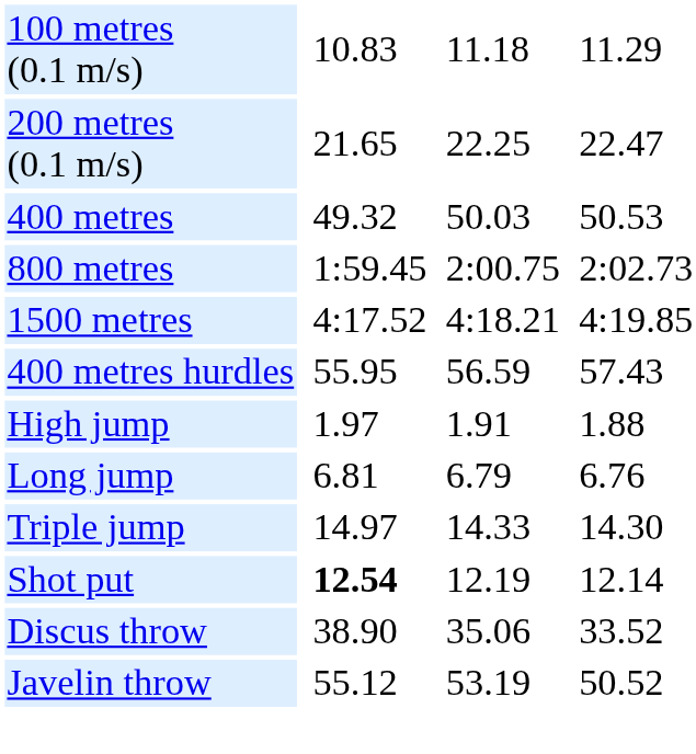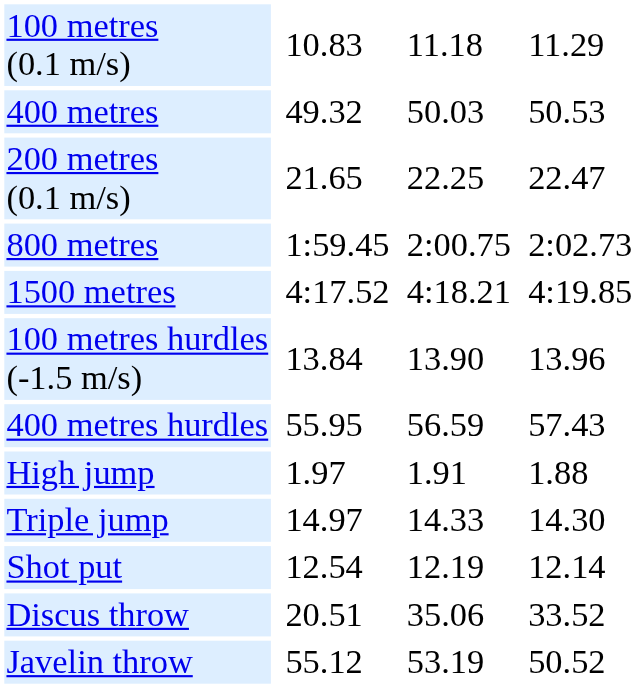 <table>
 <tr>
 <td bgcolor = DDEEFF><a href='#'>100 metres</a> <br> (0.1 m/s)</td>
 <td></td>
 <td>10.83</td>
 <td></td>
 <td>11.18</td>
 <td></td>
 <td>11.29</td>
 </tr>
 <tr>
+<td bgcolor = DDEEFF><a href='#'>400 metres</a></td>
+<td></td>
+<td>49.32</td>
+<td></td>
+<td>50.03</td>
+<td></td>
+<td>50.53</td>
+</tr>
+<tr>
 <td bgcolor = DDEEFF><a href='#'>200 metres</a> <br> (0.1 m/s)</td>
 <td></td>
 <td>21.65</td>
 <td></td>
 <td>22.25</td>
 <td></td>
 <td>22.47</td>
-</tr>
-<tr>
-<td bgcolor = DDEEFF><a href='#'>400 metres</a></td>
-<td></td>
-<td>49.32</td>
-<td></td>
-<td>50.03</td>
-<td></td>
-<td>50.53</td>
 </tr>
 <tr>
 <td bgcolor = DDEEFF><a href='#'>800 metres</a></td>
 <td></td>
 <td>1:59.45</td>
 <td></td>
 <td>2:00.75</td>
 <td></td>
 <td>2:02.73</td>
 </tr>
 <tr>
 <td bgcolor = DDEEFF><a href='#'>1500 metres</a></td>
 <td></td>
 <td>4:17.52</td>
 <td></td>
 <td>4:18.21</td>
 <td></td>
 <td>4:19.85</td>
 </tr>
 <tr>
+<td bgcolor = DDEEFF><a href='#'>100 metres hurdles</a> <br> (-1.5 m/s)</td>
+<td></td>
+<td>13.84</td>
+<td></td>
+<td>13.90</td>
+<td></td>
+<td>13.96</td>
+</tr>
+<tr>
 <td bgcolor = DDEEFF><a href='#'>400 metres hurdles</a></td>
 <td></td>
 <td>55.95</td>
 <td></td>
 <td>56.59</td>
 <td></td>
 <td>57.43</td>
 </tr>
 <tr>
 <td bgcolor = DDEEFF><a href='#'>High jump</a></td>
 <td></td>
 <td>1.97</td>
 <td></td>
 <td>1.91</td>
 <td></td>
 <td>1.88</td>
 </tr>
 <tr>
-<td bgcolor = DDEEFF><a href='#'>Long jump</a></td>
-<td></td>
-<td>6.81</td>
-<td></td>
-<td>6.79</td>
-<td></td>
-<td>6.76</td>
-</tr>
-<tr>
 <td bgcolor = DDEEFF><a href='#'>Triple jump</a></td>
 <td></td>
 <td>14.97</td>
 <td></td>
 <td>14.33</td>
 <td></td>
 <td>14.30</td>
 </tr>
 <tr>
 <td bgcolor = DDEEFF><a href='#'>Shot put</a></td>
 <td></td>
-<td><strong>12.54</strong></td>
+<td>12.54</td>
 <td></td>
 <td>12.19</td>
 <td></td>
 <td>12.14</td>
 </tr>
 <tr>
 <td bgcolor = DDEEFF><a href='#'>Discus throw</a></td>
 <td></td>
-<td>38.90</td>
+<td>20.51</td>
 <td></td>
 <td>35.06</td>
 <td></td>
 <td>33.52</td>
 </tr>
 <tr>
 <td bgcolor = DDEEFF><a href='#'>Javelin throw</a></td>
 <td></td>
 <td>55.12</td>
 <td></td>
 <td>53.19</td>
 <td></td>
 <td>50.52</td>
 </tr>
 </table>
